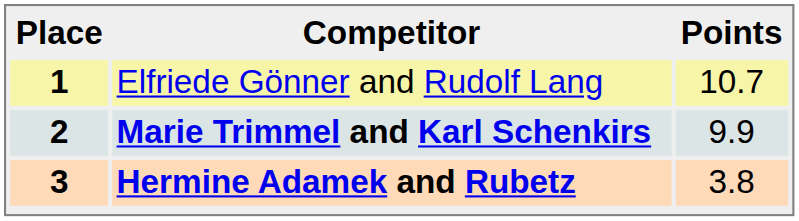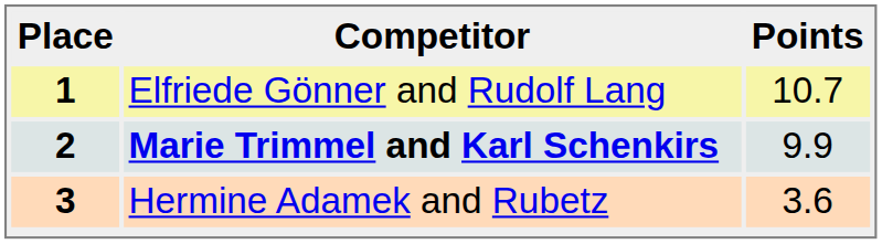 <table style="border-style:solid;border-width:1px;border-color:#808080;background-color:#EFEFEF" cellspacing="2" cellpadding="2" width="380px">
 <tr bgcolor="#EFEFEF">
 <th align=center>Place</th>
 <th align=center>Competitor</th>
 <th align=center>Points</th>
 </tr>
 <tr align="center" valign="top" bgcolor="#F7F6A8">
 <th>1</th>
 <td align="left"> <a href='#'>Elfriede Gönner</a> and <a href='#'>Rudolf Lang</a></td>
 <td align="center">10.7</td>
 </tr>
 <tr align="center" valign="top" bgcolor="#DCE5E5">
 <th>2</th>
 <td align="left"><strong> <a href='#'>Marie Trimmel</a> and <a href='#'>Karl Schenkirs</a></strong></td>
 <td align="center">9.9</td>
 </tr>
 <tr align="center" valign="top" bgcolor="#FFDAB9">
 <th>3</th>
-<td align="left"><strong> <a href='#'>Hermine Adamek</a> and <a href='#'>Rubetz</a></strong></td>
-<td align="center">3.8</td>
+<td align="left"> <a href='#'>Hermine Adamek</a> and <a href='#'>Rubetz</a></td>
+<td align="center">3.6</td>
 </tr>
 <tr align="center" valign="top" bgcolor="#FFFFFF">
 </tr>
 </table>
